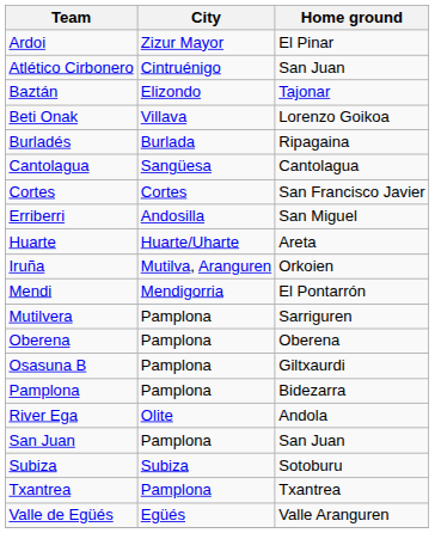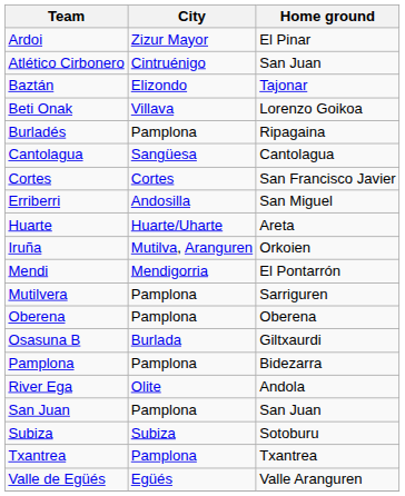 <table class="wikitable sortable">
 <tr>
 <th>Team</th>
 <th>City</th>
 <th>Home ground</th>
 </tr>
 <tr>
 <td><a href='#'>Ardoi</a></td>
 <td><a href='#'>Zizur Mayor</a></td>
 <td>El Pinar</td>
 </tr>
 <tr>
 <td><a href='#'>Atlético Cirbonero</a></td>
 <td><a href='#'>Cintruénigo</a></td>
 <td>San Juan</td>
 </tr>
 <tr>
 <td><a href='#'>Baztán</a></td>
 <td><a href='#'>Elizondo</a></td>
 <td><a href='#'>Tajonar</a></td>
 </tr>
 <tr>
 <td><a href='#'>Beti Onak</a></td>
 <td><a href='#'>Villava</a></td>
 <td>Lorenzo Goikoa</td>
 </tr>
 <tr>
 <td><a href='#'>Burladés</a></td>
-<td><a href='#'>Burlada</a></td>
+<td>Pamplona</td>
 <td>Ripagaina</td>
 </tr>
 <tr>
 <td><a href='#'>Cantolagua</a></td>
 <td><a href='#'>Sangüesa</a></td>
 <td>Cantolagua</td>
 </tr>
 <tr>
 <td><a href='#'>Cortes</a></td>
 <td><a href='#'>Cortes</a></td>
 <td>San Francisco Javier</td>
 </tr>
 <tr>
 <td><a href='#'>Erriberri</a></td>
 <td><a href='#'>Andosilla</a></td>
 <td>San Miguel</td>
 </tr>
 <tr>
 <td><a href='#'>Huarte</a></td>
 <td><a href='#'>Huarte/Uharte</a></td>
 <td>Areta</td>
 </tr>
 <tr>
 <td><a href='#'>Iruña</a></td>
 <td><a href='#'>Mutilva</a>, <a href='#'>Aranguren</a></td>
 <td>Orkoien</td>
 </tr>
 <tr>
 <td><a href='#'>Mendi</a></td>
 <td><a href='#'>Mendigorria</a></td>
 <td>El Pontarrón</td>
 </tr>
 <tr>
 <td><a href='#'>Mutilvera</a></td>
 <td>Pamplona</td>
 <td>Sarriguren</td>
 </tr>
 <tr>
 <td><a href='#'>Oberena</a></td>
 <td>Pamplona</td>
 <td>Oberena</td>
 </tr>
 <tr>
 <td><a href='#'>Osasuna B</a></td>
-<td>Pamplona</td>
+<td><a href='#'>Burlada</a></td>
 <td>Giltxaurdi</td>
 </tr>
 <tr>
 <td><a href='#'>Pamplona</a></td>
 <td>Pamplona</td>
 <td>Bidezarra</td>
 </tr>
 <tr>
 <td><a href='#'>River Ega</a></td>
 <td><a href='#'>Olite</a></td>
 <td>Andola</td>
 </tr>
 <tr>
 <td><a href='#'>San Juan</a></td>
 <td>Pamplona</td>
 <td>San Juan</td>
 </tr>
 <tr>
 <td><a href='#'>Subiza</a></td>
 <td><a href='#'>Subiza</a></td>
 <td>Sotoburu</td>
 </tr>
 <tr>
 <td><a href='#'>Txantrea</a></td>
 <td><a href='#'>Pamplona</a></td>
 <td>Txantrea</td>
 </tr>
 <tr>
 <td><a href='#'>Valle de Egüés</a></td>
 <td><a href='#'>Egüés</a></td>
 <td>Valle Aranguren</td>
 </tr>
 <tr>
 </tr>
 </table>
